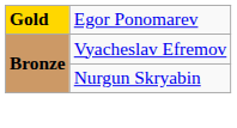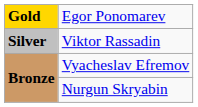 <table class="wikitable">
 <tr>
 <td bgcolor="gold"><strong>Gold</strong></td>
 <td> <a href='#'>Egor Ponomarev</a></td>
+</tr>
+<tr>
+<td bgcolor="silver"><strong>Silver</strong></td>
+<td> <a href='#'>Viktor Rassadin</a></td>
 </tr>
 <tr>
 <td rowspan="2" bgcolor="#cc9966"><strong>Bronze</strong></td>
 <td> <a href='#'>Vyacheslav Efremov</a></td>
 </tr>
 <tr>
 <td> <a href='#'>Nurgun Skryabin</a></td>
 </tr>
 </table>
